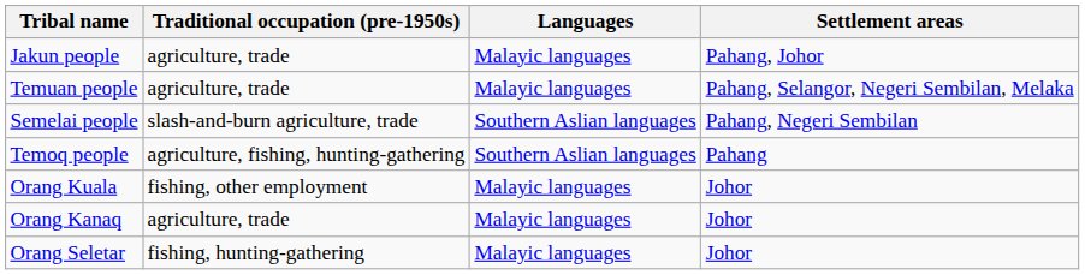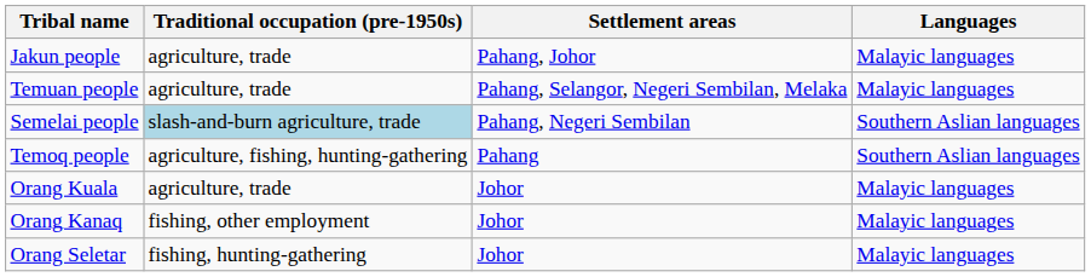 <table class="wikitable">
 <tr>
 <th>Tribal name</th>
 <th>Traditional occupation (pre-1950s)</th>
+<th>Settlement areas</th>
 <th>Languages</th>
-<th>Settlement areas</th>
 </tr>
 <tr>
 <td><a href='#'>Jakun people</a></td>
 <td>agriculture, trade</td>
+<td><a href='#'>Pahang</a>, <a href='#'>Johor</a></td>
 <td><a href='#'>Malayic languages</a></td>
-<td><a href='#'>Pahang</a>, <a href='#'>Johor</a></td>
 </tr>
 <tr>
 <td><a href='#'>Temuan people</a></td>
 <td>agriculture, trade</td>
+<td><a href='#'>Pahang</a>, <a href='#'>Selangor</a>, <a href='#'>Negeri Sembilan</a>, <a href='#'>Melaka</a></td>
 <td><a href='#'>Malayic languages</a></td>
-<td><a href='#'>Pahang</a>, <a href='#'>Selangor</a>, <a href='#'>Negeri Sembilan</a>, <a href='#'>Melaka</a></td>
 </tr>
 <tr>
 <td><a href='#'>Semelai people</a></td>
-<td>slash-and-burn agriculture, trade</td>
+<td style="background: lightblue;">slash-and-burn agriculture, trade</td>
+<td><a href='#'>Pahang</a>, <a href='#'>Negeri Sembilan</a></td>
 <td><a href='#'>Southern Aslian languages</a></td>
-<td><a href='#'>Pahang</a>, <a href='#'>Negeri Sembilan</a></td>
 </tr>
 <tr>
 <td><a href='#'>Temoq people</a></td>
 <td>agriculture, fishing, hunting-gathering</td>
+<td><a href='#'>Pahang</a></td>
 <td><a href='#'>Southern Aslian languages</a></td>
-<td><a href='#'>Pahang</a></td>
 </tr>
 <tr>
 <td><a href='#'>Orang Kuala</a></td>
-<td>fishing, other employment</td>
+<td>agriculture, trade</td>
+<td><a href='#'>Johor</a></td>
 <td><a href='#'>Malayic languages</a></td>
-<td><a href='#'>Johor</a></td>
 </tr>
 <tr>
 <td><a href='#'>Orang Kanaq</a></td>
-<td>agriculture, trade</td>
+<td>fishing, other employment</td>
+<td><a href='#'>Johor</a></td>
 <td><a href='#'>Malayic languages</a></td>
-<td><a href='#'>Johor</a></td>
 </tr>
 <tr>
 <td><a href='#'>Orang Seletar</a></td>
 <td>fishing, hunting-gathering</td>
+<td><a href='#'>Johor</a></td>
 <td><a href='#'>Malayic languages</a></td>
-<td><a href='#'>Johor</a></td>
 </tr>
 </table>
